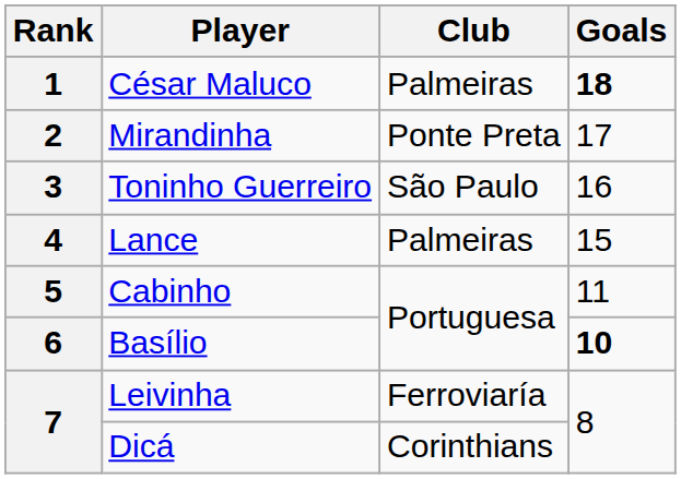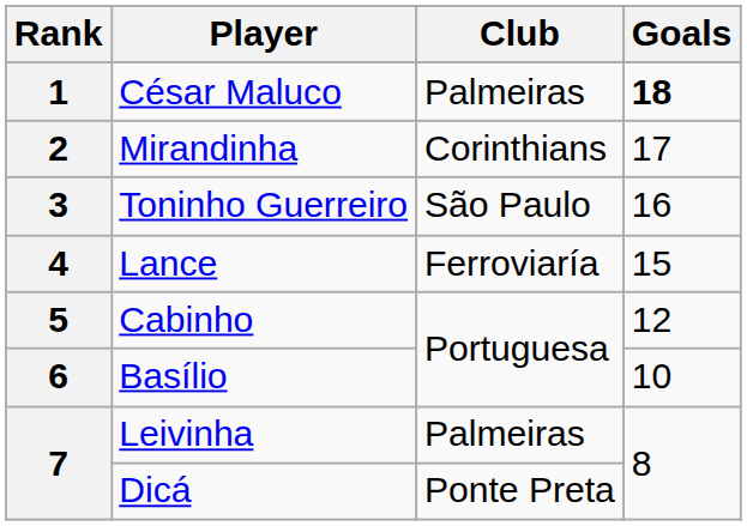 <table class="wikitable">
 <tr>
 <th>Rank</th>
 <th>Player</th>
 <th>Club</th>
 <th>Goals</th>
 </tr>
 <tr>
 <th>1</th>
 <td><a href='#'>César Maluco</a></td>
 <td>Palmeiras</td>
 <td><strong>18</strong></td>
 </tr>
 <tr>
 <th>2</th>
 <td><a href='#'>Mirandinha</a></td>
-<td>Ponte Preta</td>
+<td>Corinthians</td>
 <td>17</td>
 </tr>
 <tr>
 <th>3</th>
 <td><a href='#'>Toninho Guerreiro</a></td>
 <td>São Paulo</td>
 <td>16</td>
 </tr>
 <tr>
 <th>4</th>
 <td><a href='#'>Lance</a></td>
-<td>Palmeiras</td>
+<td>Ferroviaría</td>
 <td>15</td>
 </tr>
 <tr>
 <th>5</th>
 <td><a href='#'>Cabinho</a></td>
 <td rowspan="2">Portuguesa</td>
-<td>11</td>
+<td>12</td>
 </tr>
 <tr>
 <th>6</th>
 <td><a href='#'>Basílio</a></td>
-<td><strong>10</strong></td>
+<td>10</td>
 </tr>
 <tr>
 <th rowspan="2">7</th>
 <td><a href='#'>Leivinha</a></td>
-<td>Ferroviaría</td>
+<td>Palmeiras</td>
 <td rowspan="2">8</td>
 </tr>
 <tr>
 <td><a href='#'>Dicá</a></td>
-<td>Corinthians</td>
+<td>Ponte Preta</td>
 </tr>
 </table>
